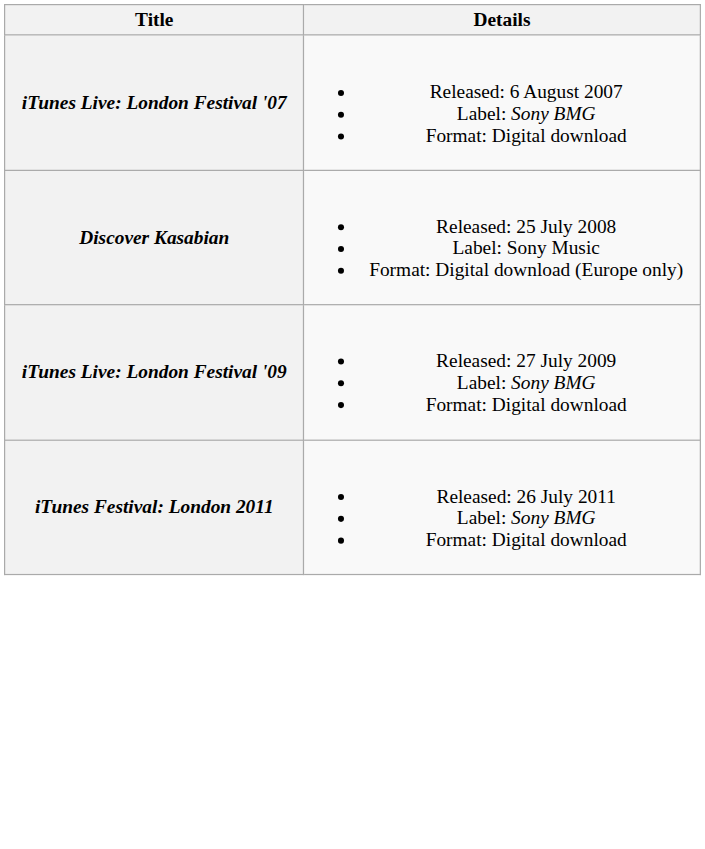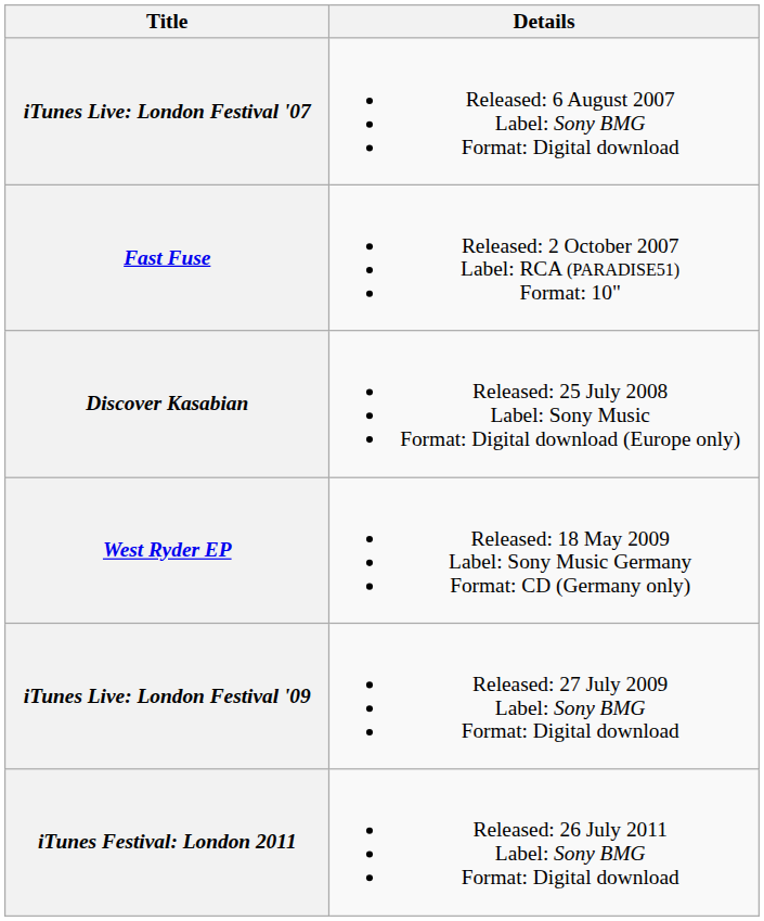 <table class="wikitable plainrowheaders" style="text-align:center;">
 <tr>
 <th scope="col" style="width:15em;">Title</th>
 <th scope="col" style="width:20em;">Details</th>
 </tr>
 <tr>
 <th scope="row"><em>iTunes Live: London Festival '07</em></th>
 <td><br><ul><li>Released: 6 August 2007</li><li>Label: <em>Sony BMG</em></li><li>Format: Digital download</li></ul></td>
 </tr>
 <tr>
+<th scope="row"><em><a href='#'>Fast Fuse</a></em></th>
+<td><br><ul><li>Released: 2 October 2007</li><li>Label: RCA <small>(PARADISE51)</small></li><li>Format: 10"</li></ul></td>
+</tr>
+<tr>
 <th scope="row"><em>Discover Kasabian</em></th>
 <td><br><ul><li>Released: 25 July 2008</li><li>Label: Sony Music</li><li>Format: Digital download (Europe only)</li></ul></td>
+</tr>
+<tr>
+<th scope="row"><em><a href='#'>West Ryder EP</a></em></th>
+<td><br><ul><li>Released: 18 May 2009</li><li>Label: Sony Music Germany</li><li>Format: CD (Germany only)</li></ul></td>
 </tr>
 <tr>
 <th scope="row"><em>iTunes Live: London Festival '09</em></th>
 <td><br><ul><li>Released: 27 July 2009</li><li>Label: <em>Sony BMG</em></li><li>Format: Digital download</li></ul></td>
 </tr>
 <tr>
 <th scope="row"><em>iTunes Festival: London 2011</em></th>
 <td><br><ul><li>Released: 26 July 2011</li><li>Label: <em>Sony BMG</em></li><li>Format: Digital download</li></ul></td>
 </tr>
 </table>
